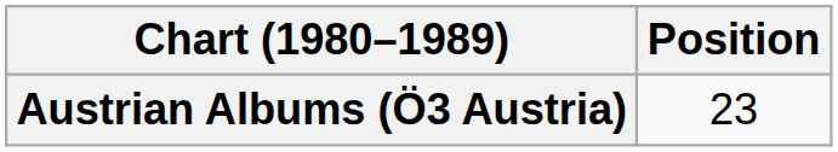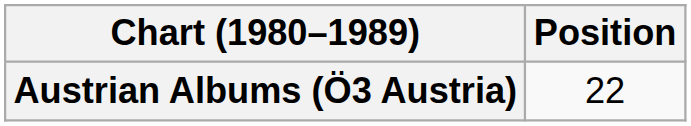 <table class="wikitable plainrowheaders" style="text-align:center">
 <tr>
 <th scope="col">Chart (1980–1989)</th>
 <th scope="col">Position</th>
 </tr>
 <tr>
 <th scope="row">Austrian Albums (Ö3 Austria)</th>
-<td>23</td>
+<td>22</td>
 </tr>
 </table>
